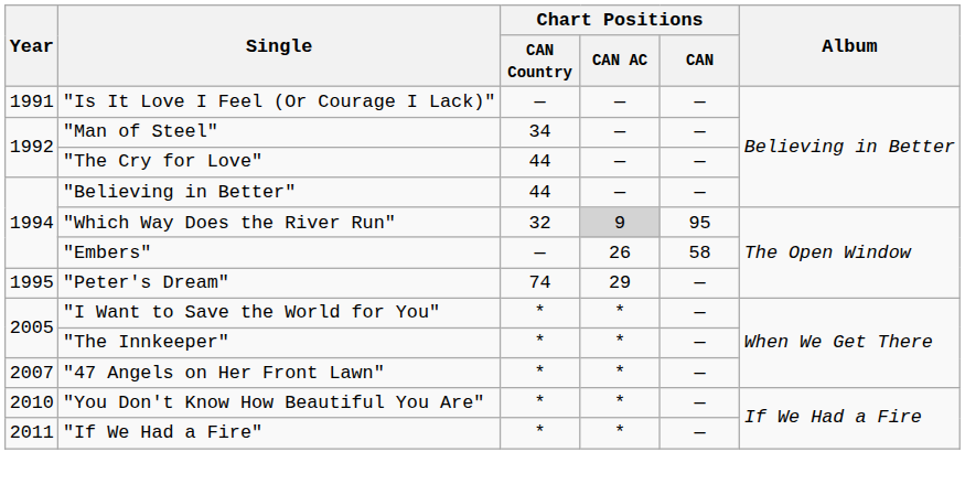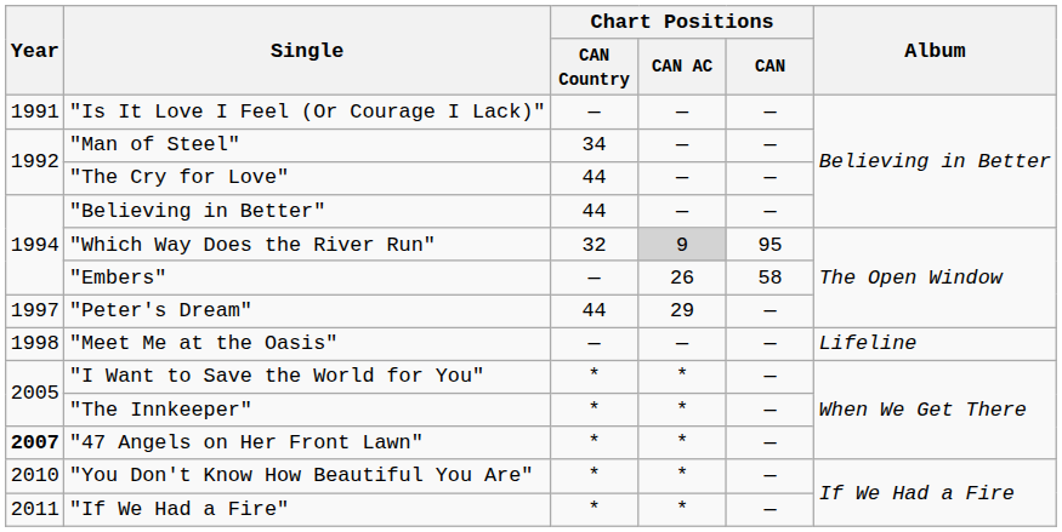 <table class="wikitable">
 <tr>
 <th rowspan="2">Year</th>
 <th rowspan="2">Single</th>
 <th colspan="3">Chart Positions</th>
 <th rowspan="2">Album</th>
 </tr>
 <tr>
 <th width="50"><small>CAN Country</small></th>
 <th width="50"><small>CAN AC</small></th>
 <th width="50"><small>CAN</small></th>
 </tr>
 <tr>
 <td>1991</td>
 <td>"Is It Love I Feel (Or Courage I Lack)"</td>
 <td align="center">—</td>
 <td align="center">—</td>
 <td align="center">—</td>
 <td rowspan="4"><em>Believing in Better</em></td>
 </tr>
 <tr>
 <td rowspan="2">1992</td>
 <td>"Man of Steel"</td>
 <td align="center">34</td>
 <td align="center">—</td>
 <td align="center">—</td>
 </tr>
 <tr>
 <td>"The Cry for Love"</td>
 <td align="center">44</td>
 <td align="center">—</td>
 <td align="center">—</td>
 </tr>
 <tr>
 <td rowspan="3">1994</td>
 <td>"Believing in Better"</td>
 <td align="center">44</td>
 <td align="center">—</td>
 <td align="center">—</td>
 </tr>
 <tr>
 <td>"Which Way Does the River Run"</td>
 <td align="center">32</td>
 <td align="center" style="background: lightgrey;">9</td>
 <td align="center">95</td>
 <td rowspan="3"><em>The Open Window</em></td>
 </tr>
 <tr>
 <td>"Embers"</td>
 <td align="center">—</td>
 <td align="center">26</td>
 <td align="center">58</td>
 </tr>
 <tr>
-<td>1995</td>
+<td>1997</td>
 <td>"Peter's Dream"</td>
-<td align="center">74</td>
+<td align="center">44</td>
 <td align="center">29</td>
 <td align="center">—</td>
+</tr>
+<tr>
+<td>1998</td>
+<td>"Meet Me at the Oasis"</td>
+<td align="center">—</td>
+<td align="center">—</td>
+<td align="center">—</td>
+<td><em>Lifeline</em></td>
 </tr>
 <tr>
 <td rowspan="2">2005</td>
 <td>"I Want to Save the World for You"</td>
 <td align="center">*</td>
 <td align="center">*</td>
 <td align="center">—</td>
 <td rowspan="3"><em>When We Get There</em></td>
 </tr>
 <tr>
 <td>"The Innkeeper"</td>
 <td align="center">*</td>
 <td align="center">*</td>
 <td align="center">—</td>
 </tr>
 <tr>
-<td>2007</td>
+<td><strong>2007</strong></td>
 <td>"47 Angels on Her Front Lawn"</td>
 <td align="center">*</td>
 <td align="center">*</td>
 <td align="center">—</td>
 </tr>
 <tr>
 <td>2010</td>
 <td>"You Don't Know How Beautiful You Are"</td>
 <td align="center">*</td>
 <td align="center">*</td>
 <td align="center">—</td>
 <td rowspan="2"><em>If We Had a Fire</em></td>
 </tr>
 <tr>
 <td>2011</td>
 <td>"If We Had a Fire"</td>
 <td align="center">*</td>
 <td align="center">*</td>
 <td align="center">—</td>
 </tr>
 </table>
